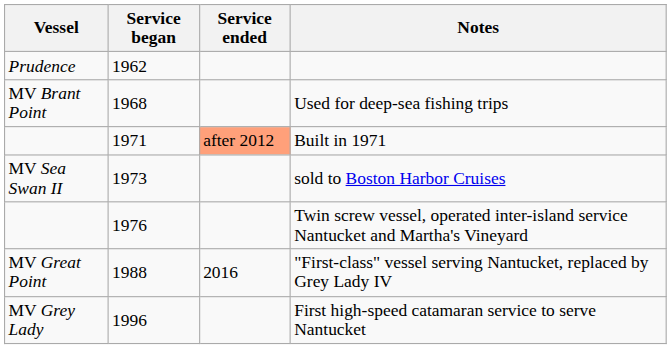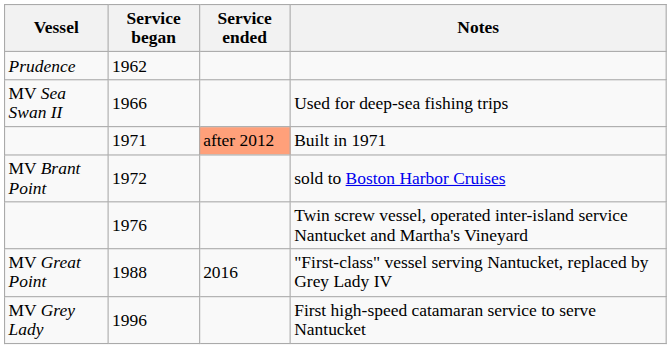 <table class="wikitable sortable">
 <tr>
 <th>Vessel</th>
 <th>Service began</th>
 <th>Service ended</th>
 <th class="unsortable">Notes</th>
 </tr>
 <tr>
 <td><em>Prudence</em></td>
 <td>1962</td>
 <td></td>
 <td></td>
 </tr>
 <tr>
-<td>MV <em>Brant Point</em></td>
-<td>1968</td>
+<td>MV <em>Sea Swan II</em></td>
+<td>1966</td>
 <td></td>
 <td>Used for deep-sea fishing trips</td>
 </tr>
 <tr>
 <td></td>
 <td>1971</td>
 <td style="background: lightsalmon;">after 2012</td>
 <td>Built in 1971</td>
 </tr>
 <tr>
-<td>MV <em>Sea Swan II</em></td>
-<td>1973</td>
+<td>MV <em>Brant Point</em></td>
+<td>1972</td>
 <td></td>
 <td>sold to <a href='#'>Boston Harbor Cruises</a></td>
 </tr>
 <tr>
 <td></td>
 <td>1976</td>
 <td></td>
 <td>Twin screw vessel, operated inter-island service Nantucket and Martha's Vineyard</td>
 </tr>
 <tr>
 <td>MV <em>Great Point</em></td>
 <td>1988</td>
 <td>2016</td>
 <td>"First-class" vessel serving Nantucket, replaced by Grey Lady IV</td>
 </tr>
 <tr>
 <td>MV <em>Grey Lady</em></td>
 <td>1996</td>
 <td></td>
 <td>First high-speed catamaran service to serve Nantucket</td>
 </tr>
 </table>
